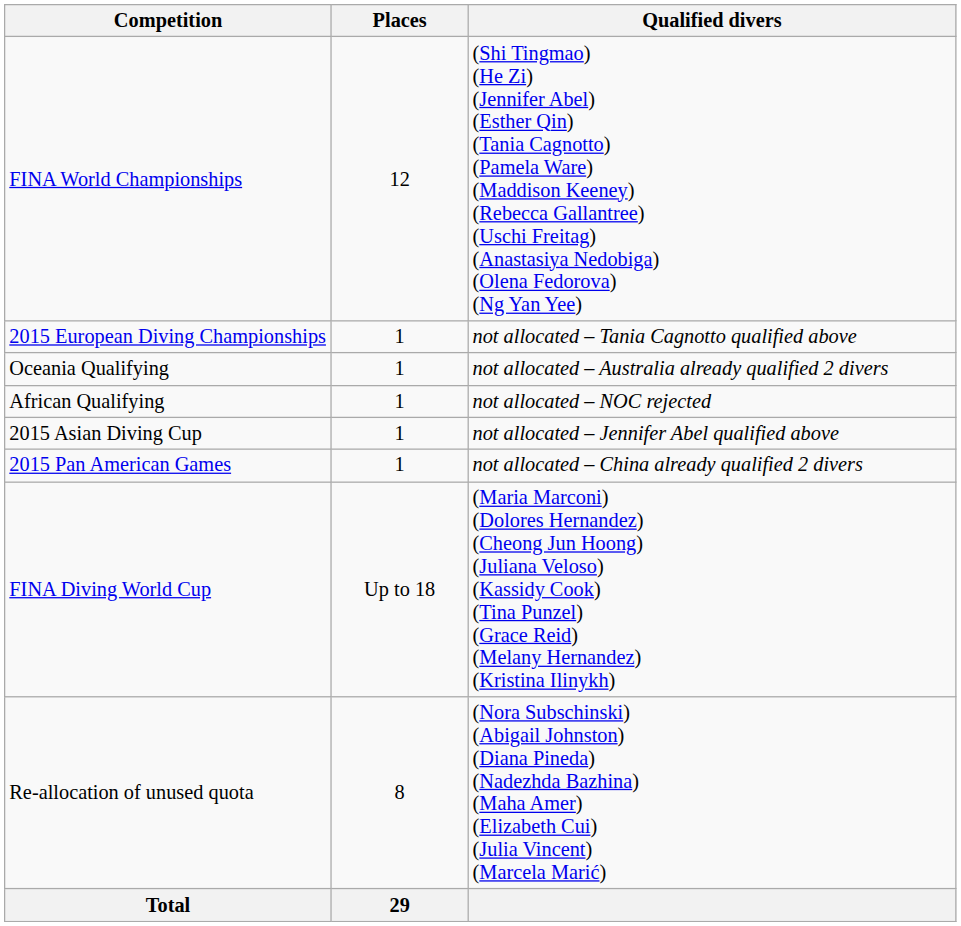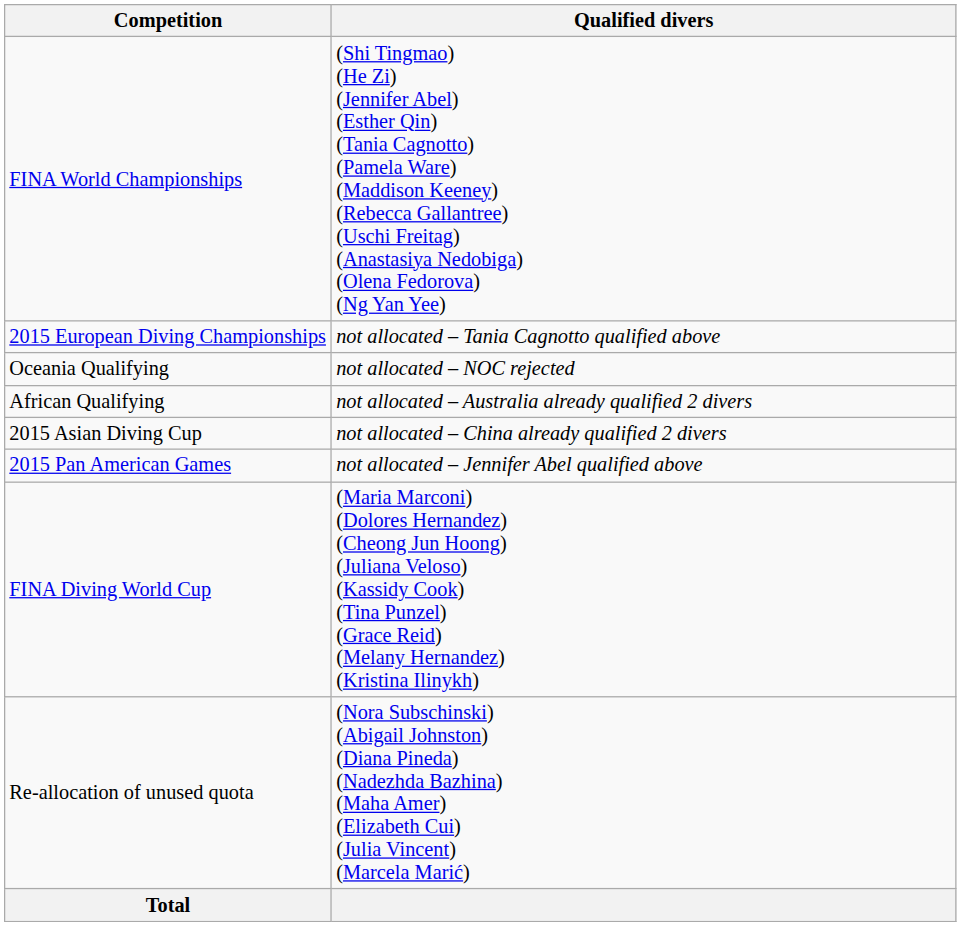 <table class="wikitable" width=750>
 <tr>
 <th width=250>Competition</th>
-<th width=100>Places</th>
 <th>Qualified divers</th>
 </tr>
 <tr>
 <td><a href='#'>FINA World Championships</a></td>
-<td align=center>12</td>
 <td> (<a href='#'>Shi Tingmao</a>)<br> (<a href='#'>He Zi</a>)<br> (<a href='#'>Jennifer Abel</a>)<br> (<a href='#'>Esther Qin</a>)<br> (<a href='#'>Tania Cagnotto</a>)<br> (<a href='#'>Pamela Ware</a>)<br> (<a href='#'>Maddison Keeney</a>)<br> (<a href='#'>Rebecca Gallantree</a>)<br> (<a href='#'>Uschi Freitag</a>)<br> (<a href='#'>Anastasiya Nedobiga</a>)<br> (<a href='#'>Olena Fedorova</a>)<br> (<a href='#'>Ng Yan Yee</a>)</td>
 </tr>
 <tr>
 <td><a href='#'>2015 European Diving Championships</a></td>
-<td align=center>1</td>
 <td><em>not allocated – Tania Cagnotto qualified above</em></td>
 </tr>
 <tr>
 <td>Oceania Qualifying</td>
-<td align=center>1</td>
+<td><em>not allocated –  NOC rejected</em></td>
+</tr>
+<tr>
+<td>African Qualifying</td>
 <td><em>not allocated – Australia already qualified 2 divers</em></td>
 </tr>
 <tr>
-<td>African Qualifying</td>
-<td align=center>1</td>
-<td><em>not allocated –  NOC rejected</em></td>
+<td>2015 Asian Diving Cup</td>
+<td><em>not allocated – China already qualified 2 divers</em></td>
 </tr>
 <tr>
-<td>2015 Asian Diving Cup</td>
-<td align=center>1</td>
+<td><a href='#'>2015 Pan American Games</a></td>
 <td><em>not allocated – Jennifer Abel qualified above</em></td>
 </tr>
 <tr>
-<td><a href='#'>2015 Pan American Games</a></td>
-<td align=center>1</td>
-<td><em>not allocated – China already qualified 2 divers</em></td>
-</tr>
-<tr>
 <td><a href='#'>FINA Diving World Cup</a></td>
-<td align=center>Up to 18</td>
 <td> (<a href='#'>Maria Marconi</a>)<br> (<a href='#'>Dolores Hernandez</a>)<br> (<a href='#'>Cheong Jun Hoong</a>)<br> (<a href='#'>Juliana Veloso</a>)<br> (<a href='#'>Kassidy Cook</a>)<br> (<a href='#'>Tina Punzel</a>)<br> (<a href='#'>Grace Reid</a>)<br> (<a href='#'>Melany Hernandez</a>)<br> (<a href='#'>Kristina Ilinykh</a>)</td>
 </tr>
 <tr>
 <td>Re-allocation of unused quota</td>
-<td align=center>8</td>
 <td> (<a href='#'>Nora Subschinski</a>)<br> (<a href='#'>Abigail Johnston</a>)<br> (<a href='#'>Diana Pineda</a>)<br> (<a href='#'>Nadezhda Bazhina</a>)<br> (<a href='#'>Maha Amer</a>)<br> (<a href='#'>Elizabeth Cui</a>)<br> (<a href='#'>Julia Vincent</a>)<br> (<a href='#'>Marcela Marić</a>)</td>
 </tr>
 <tr>
 <th>Total</th>
-<th>29</th>
 <th></th>
 </tr>
 </table>
